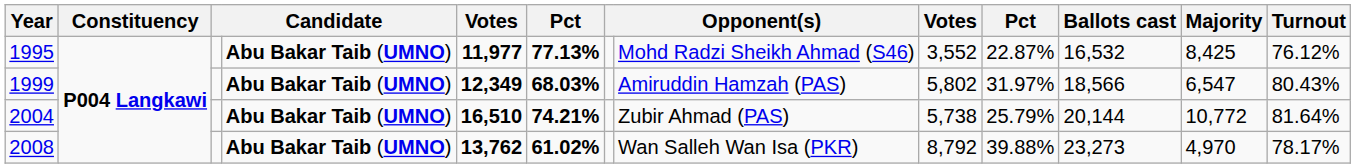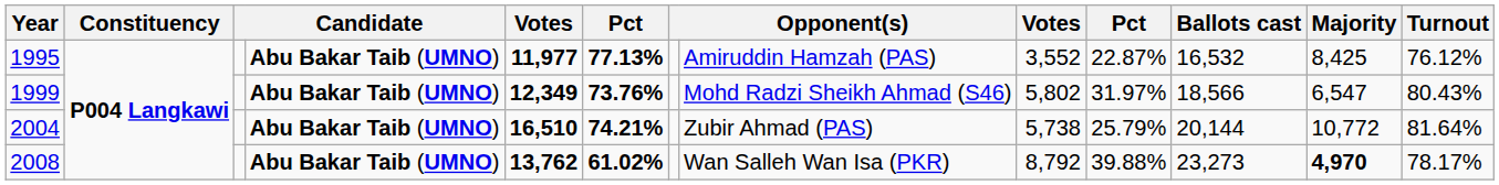 <table class="wikitable" style="margin:0.5em ; font-size:95%">
 <tr>
 <th>Year</th>
 <th>Constituency</th>
 <th colspan=2>Candidate</th>
 <th>Votes</th>
 <th>Pct</th>
 <th colspan=2>Opponent(s)</th>
 <th>Votes</th>
 <th>Pct</th>
 <th>Ballots cast</th>
 <th>Majority</th>
 <th>Turnout</th>
 </tr>
 <tr>
 <td><a href='#'>1995</a></td>
 <td rowspan=4><strong>P004 <a href='#'>Langkawi</a></strong></td>
 <td></td>
 <td><strong>Abu Bakar Taib</strong> (<a href='#'><strong>UMNO</strong></a>)</td>
 <td align="right"><strong>11,977</strong></td>
 <td><strong>77.13%</strong></td>
 <td></td>
-<td><a href='#'>Mohd Radzi Sheikh Ahmad</a> (<a href='#'>S46</a>)</td>
+<td><a href='#'>Amiruddin Hamzah</a> (<a href='#'>PAS</a>)</td>
 <td align="right">3,552</td>
 <td>22.87%</td>
 <td>16,532</td>
 <td>8,425</td>
 <td>76.12%</td>
 </tr>
 <tr>
 <td><a href='#'>1999</a></td>
 <td></td>
 <td><strong>Abu Bakar Taib</strong> (<a href='#'><strong>UMNO</strong></a>)</td>
 <td align="right"><strong>12,349</strong></td>
-<td><strong>68.03%</strong></td>
+<td><strong>73.76%</strong></td>
 <td></td>
-<td><a href='#'>Amiruddin Hamzah</a> (<a href='#'>PAS</a>)</td>
+<td><a href='#'>Mohd Radzi Sheikh Ahmad</a> (<a href='#'>S46</a>)</td>
 <td align="right">5,802</td>
 <td>31.97%</td>
 <td>18,566</td>
 <td>6,547</td>
 <td>80.43%</td>
 </tr>
 <tr>
 <td><a href='#'>2004</a></td>
 <td></td>
 <td><strong>Abu Bakar Taib</strong> (<a href='#'><strong>UMNO</strong></a>)</td>
 <td align="right"><strong>16,510</strong></td>
 <td><strong>74.21%</strong></td>
 <td></td>
 <td>Zubir Ahmad (<a href='#'>PAS</a>)</td>
 <td align="right">5,738</td>
 <td>25.79%</td>
 <td>20,144</td>
 <td>10,772</td>
 <td>81.64%</td>
 </tr>
 <tr>
 <td><a href='#'>2008</a></td>
 <td></td>
 <td><strong>Abu Bakar Taib</strong> (<a href='#'><strong>UMNO</strong></a>)</td>
 <td align="right"><strong>13,762</strong></td>
 <td><strong>61.02%</strong></td>
 <td></td>
 <td>Wan Salleh Wan Isa (<a href='#'>PKR</a>)</td>
 <td align="right">8,792</td>
 <td>39.88%</td>
 <td>23,273</td>
-<td>4,970</td>
+<td><strong>4,970</strong></td>
 <td>78.17%</td>
 </tr>
 </table>
